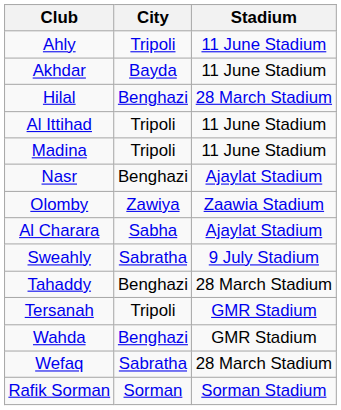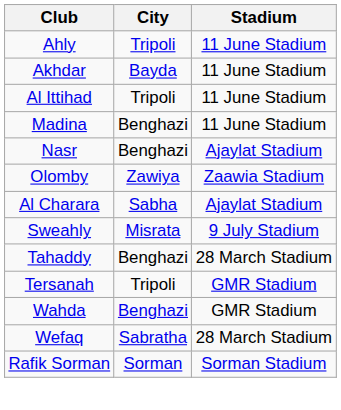 <table class="wikitable" style="text-align: center;">
 <tr>
 <th>Club</th>
 <th>City</th>
 <th>Stadium</th>
 </tr>
 <tr>
 <td><a href='#'>Ahly</a></td>
 <td><a href='#'>Tripoli</a></td>
 <td><a href='#'>11 June Stadium</a></td>
 </tr>
 <tr>
 <td><a href='#'>Akhdar</a></td>
 <td><a href='#'>Bayda</a></td>
 <td>11 June Stadium</td>
 </tr>
 <tr>
-<td><a href='#'>Hilal</a></td>
-<td><a href='#'>Benghazi</a></td>
-<td><a href='#'>28 March Stadium</a></td>
-</tr>
-<tr>
 <td><a href='#'>Al Ittihad</a></td>
 <td>Tripoli</td>
 <td>11 June Stadium</td>
 </tr>
 <tr>
 <td><a href='#'>Madina</a></td>
-<td>Tripoli</td>
+<td>Benghazi</td>
 <td>11 June Stadium</td>
 </tr>
 <tr>
 <td><a href='#'>Nasr</a></td>
 <td>Benghazi</td>
 <td><a href='#'>Ajaylat Stadium</a></td>
 </tr>
 <tr>
 <td><a href='#'>Olomby</a></td>
 <td><a href='#'>Zawiya</a></td>
 <td><a href='#'>Zaawia Stadium</a></td>
 </tr>
 <tr>
 <td><a href='#'>Al Charara</a></td>
 <td><a href='#'>Sabha</a></td>
 <td><a href='#'>Ajaylat Stadium</a></td>
 </tr>
 <tr>
 <td><a href='#'>Sweahly</a></td>
-<td><a href='#'>Sabratha</a></td>
+<td><a href='#'>Misrata</a></td>
 <td><a href='#'>9 July Stadium</a></td>
 </tr>
 <tr>
 <td><a href='#'>Tahaddy</a></td>
 <td>Benghazi</td>
 <td>28 March Stadium</td>
 </tr>
 <tr>
 <td><a href='#'>Tersanah</a></td>
 <td>Tripoli</td>
 <td><a href='#'>GMR Stadium</a></td>
 </tr>
 <tr>
 <td><a href='#'>Wahda</a></td>
 <td><a href='#'>Benghazi</a></td>
 <td>GMR Stadium</td>
 </tr>
 <tr>
 <td><a href='#'>Wefaq</a></td>
 <td><a href='#'>Sabratha</a></td>
 <td>28 March Stadium</td>
 </tr>
 <tr>
 <td><a href='#'>Rafik Sorman</a></td>
 <td><a href='#'>Sorman</a></td>
 <td><a href='#'>Sorman Stadium</a></td>
 </tr>
 </table>
